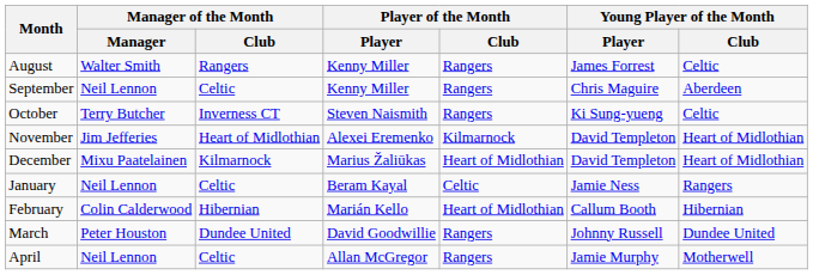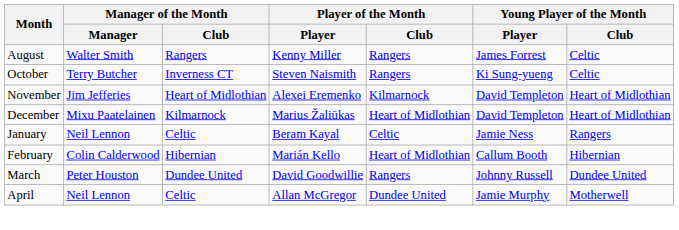 <table class="wikitable">
 <tr>
 <th rowspan=2>Month</th>
 <th colspan=2>Manager of the Month</th>
 <th colspan=2>Player of the Month</th>
 <th colspan=2>Young Player of the Month</th>
 </tr>
 <tr>
 <th>Manager</th>
 <th>Club</th>
 <th>Player</th>
 <th>Club</th>
 <th>Player</th>
 <th>Club</th>
 </tr>
 <tr>
 <td>August</td>
 <td> <a href='#'>Walter Smith</a></td>
 <td><a href='#'>Rangers</a></td>
 <td> <a href='#'>Kenny Miller</a></td>
 <td><a href='#'>Rangers</a></td>
 <td> <a href='#'>James Forrest</a></td>
 <td><a href='#'>Celtic</a></td>
-</tr>
-<tr>
-<td>September</td>
-<td> <a href='#'>Neil Lennon</a></td>
-<td><a href='#'>Celtic</a></td>
-<td> <a href='#'>Kenny Miller</a></td>
-<td><a href='#'>Rangers</a></td>
-<td> <a href='#'>Chris Maguire</a></td>
-<td><a href='#'>Aberdeen</a></td>
 </tr>
 <tr>
 <td>October</td>
 <td> <a href='#'>Terry Butcher</a></td>
 <td><a href='#'>Inverness CT</a></td>
 <td> <a href='#'>Steven Naismith</a></td>
 <td><a href='#'>Rangers</a></td>
 <td> <a href='#'>Ki Sung-yueng</a></td>
 <td><a href='#'>Celtic</a></td>
 </tr>
 <tr>
 <td>November</td>
 <td> <a href='#'>Jim Jefferies</a></td>
 <td><a href='#'>Heart of Midlothian</a></td>
 <td> <a href='#'>Alexei Eremenko</a></td>
 <td><a href='#'>Kilmarnock</a></td>
 <td> <a href='#'>David Templeton</a></td>
 <td><a href='#'>Heart of Midlothian</a></td>
 </tr>
 <tr>
 <td>December</td>
 <td> <a href='#'>Mixu Paatelainen</a></td>
 <td><a href='#'>Kilmarnock</a></td>
 <td> <a href='#'>Marius Žaliūkas</a></td>
 <td><a href='#'>Heart of Midlothian</a></td>
 <td> <a href='#'>David Templeton</a></td>
 <td><a href='#'>Heart of Midlothian</a></td>
 </tr>
 <tr>
 <td>January</td>
 <td> <a href='#'>Neil Lennon</a></td>
 <td><a href='#'>Celtic</a></td>
 <td> <a href='#'>Beram Kayal</a></td>
 <td><a href='#'>Celtic</a></td>
 <td> <a href='#'>Jamie Ness</a></td>
 <td><a href='#'>Rangers</a></td>
 </tr>
 <tr>
 <td>February</td>
 <td> <a href='#'>Colin Calderwood</a></td>
 <td><a href='#'>Hibernian</a></td>
 <td> <a href='#'>Marián Kello</a></td>
 <td><a href='#'>Heart of Midlothian</a></td>
 <td> <a href='#'>Callum Booth</a></td>
 <td><a href='#'>Hibernian</a></td>
 </tr>
 <tr>
 <td>March</td>
 <td> <a href='#'>Peter Houston</a></td>
 <td><a href='#'>Dundee United</a></td>
 <td> <a href='#'>David Goodwillie</a></td>
 <td><a href='#'>Rangers</a></td>
 <td> <a href='#'>Johnny Russell</a></td>
 <td><a href='#'>Dundee United</a></td>
 </tr>
 <tr>
 <td>April</td>
 <td> <a href='#'>Neil Lennon</a></td>
 <td><a href='#'>Celtic</a></td>
 <td> <a href='#'>Allan McGregor</a></td>
-<td><a href='#'>Rangers</a></td>
+<td><a href='#'>Dundee United</a></td>
 <td> <a href='#'>Jamie Murphy</a></td>
 <td><a href='#'>Motherwell</a></td>
 </tr>
 </table>
